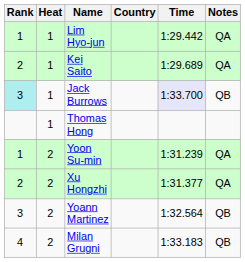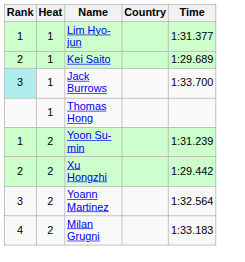 <table class="wikitable sortable" style="text-align:center" width=50%>
 <tr>
 <th>Rank</th>
 <th>Heat</th>
 <th>Name</th>
 <th>Country</th>
 <th>Time</th>
-<th>Notes</th>
 </tr>
 <tr bgcolor=ccffcc>
 <td>1</td>
 <td>1</td>
 <td align=left><a href='#'>Lim Hyo-jun</a></td>
 <td align=left></td>
-<td>1:29.442</td>
-<td>QA</td>
+<td>1:31.377</td>
 </tr>
 <tr bgcolor=ccffcc>
 <td>2</td>
 <td>1</td>
 <td align=left><a href='#'>Kei Saito</a></td>
 <td align=left></td>
 <td>1:29.689</td>
-<td>QA</td>
 </tr>
 <tr>
 <td style="background: paleturquoise;">3</td>
 <td>1</td>
 <td align=left><a href='#'>Jack Burrows</a></td>
 <td align=left></td>
-<td style="background: lavender;">1:33.700</td>
-<td>QB</td>
+<td>1:33.700</td>
 </tr>
 <tr>
 <td></td>
 <td>1</td>
 <td align=left><a href='#'>Thomas Hong</a></td>
 <td align=left></td>
-<td></td>
 <td></td>
 </tr>
 <tr bgcolor=ccffcc>
 <td>1</td>
 <td>2</td>
 <td align=left><a href='#'>Yoon Su-min</a></td>
 <td align=left></td>
 <td>1:31.239</td>
-<td>QA</td>
 </tr>
 <tr bgcolor=ccffcc>
 <td>2</td>
 <td>2</td>
 <td align=left><a href='#'>Xu Hongzhi</a></td>
 <td align=left></td>
-<td>1:31.377</td>
-<td>QA</td>
+<td>1:29.442</td>
 </tr>
 <tr>
 <td>3</td>
 <td>2</td>
 <td align=left><a href='#'>Yoann Martinez</a></td>
 <td align=left></td>
 <td>1:32.564</td>
-<td>QB</td>
 </tr>
 <tr>
 <td>4</td>
 <td>2</td>
 <td align=left><a href='#'>Milan Grugni</a></td>
 <td align=left></td>
 <td>1:33.183</td>
-<td>QB</td>
 </tr>
 </table>
